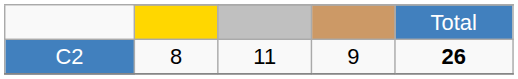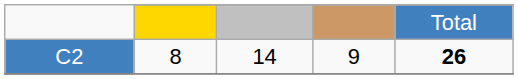 <table class="wikitable"  style="font-size:95%; text-align:center; border:gray solid 1px; width:40%;">
 <tr>
 <td rowspan="2" style="width:3%;"></td>
 </tr>
 <tr>
 <td style="width:2%;" bgcolor=gold></td>
 <td style="width:2%;" bgcolor=silver></td>
 <td style="width:2%;" bgcolor=cc9966></td>
 <td style="width:2%; background-color:#4180be; color:white;">Total</td>
 </tr>
 <tr>
 <td style="background-color:#4180be; color:white;">C2</td>
 <td>8</td>
-<td>11</td>
+<td>14</td>
 <td>9</td>
 <td><strong>26</strong></td>
 </tr>
 <tr>
 </tr>
 </table>
